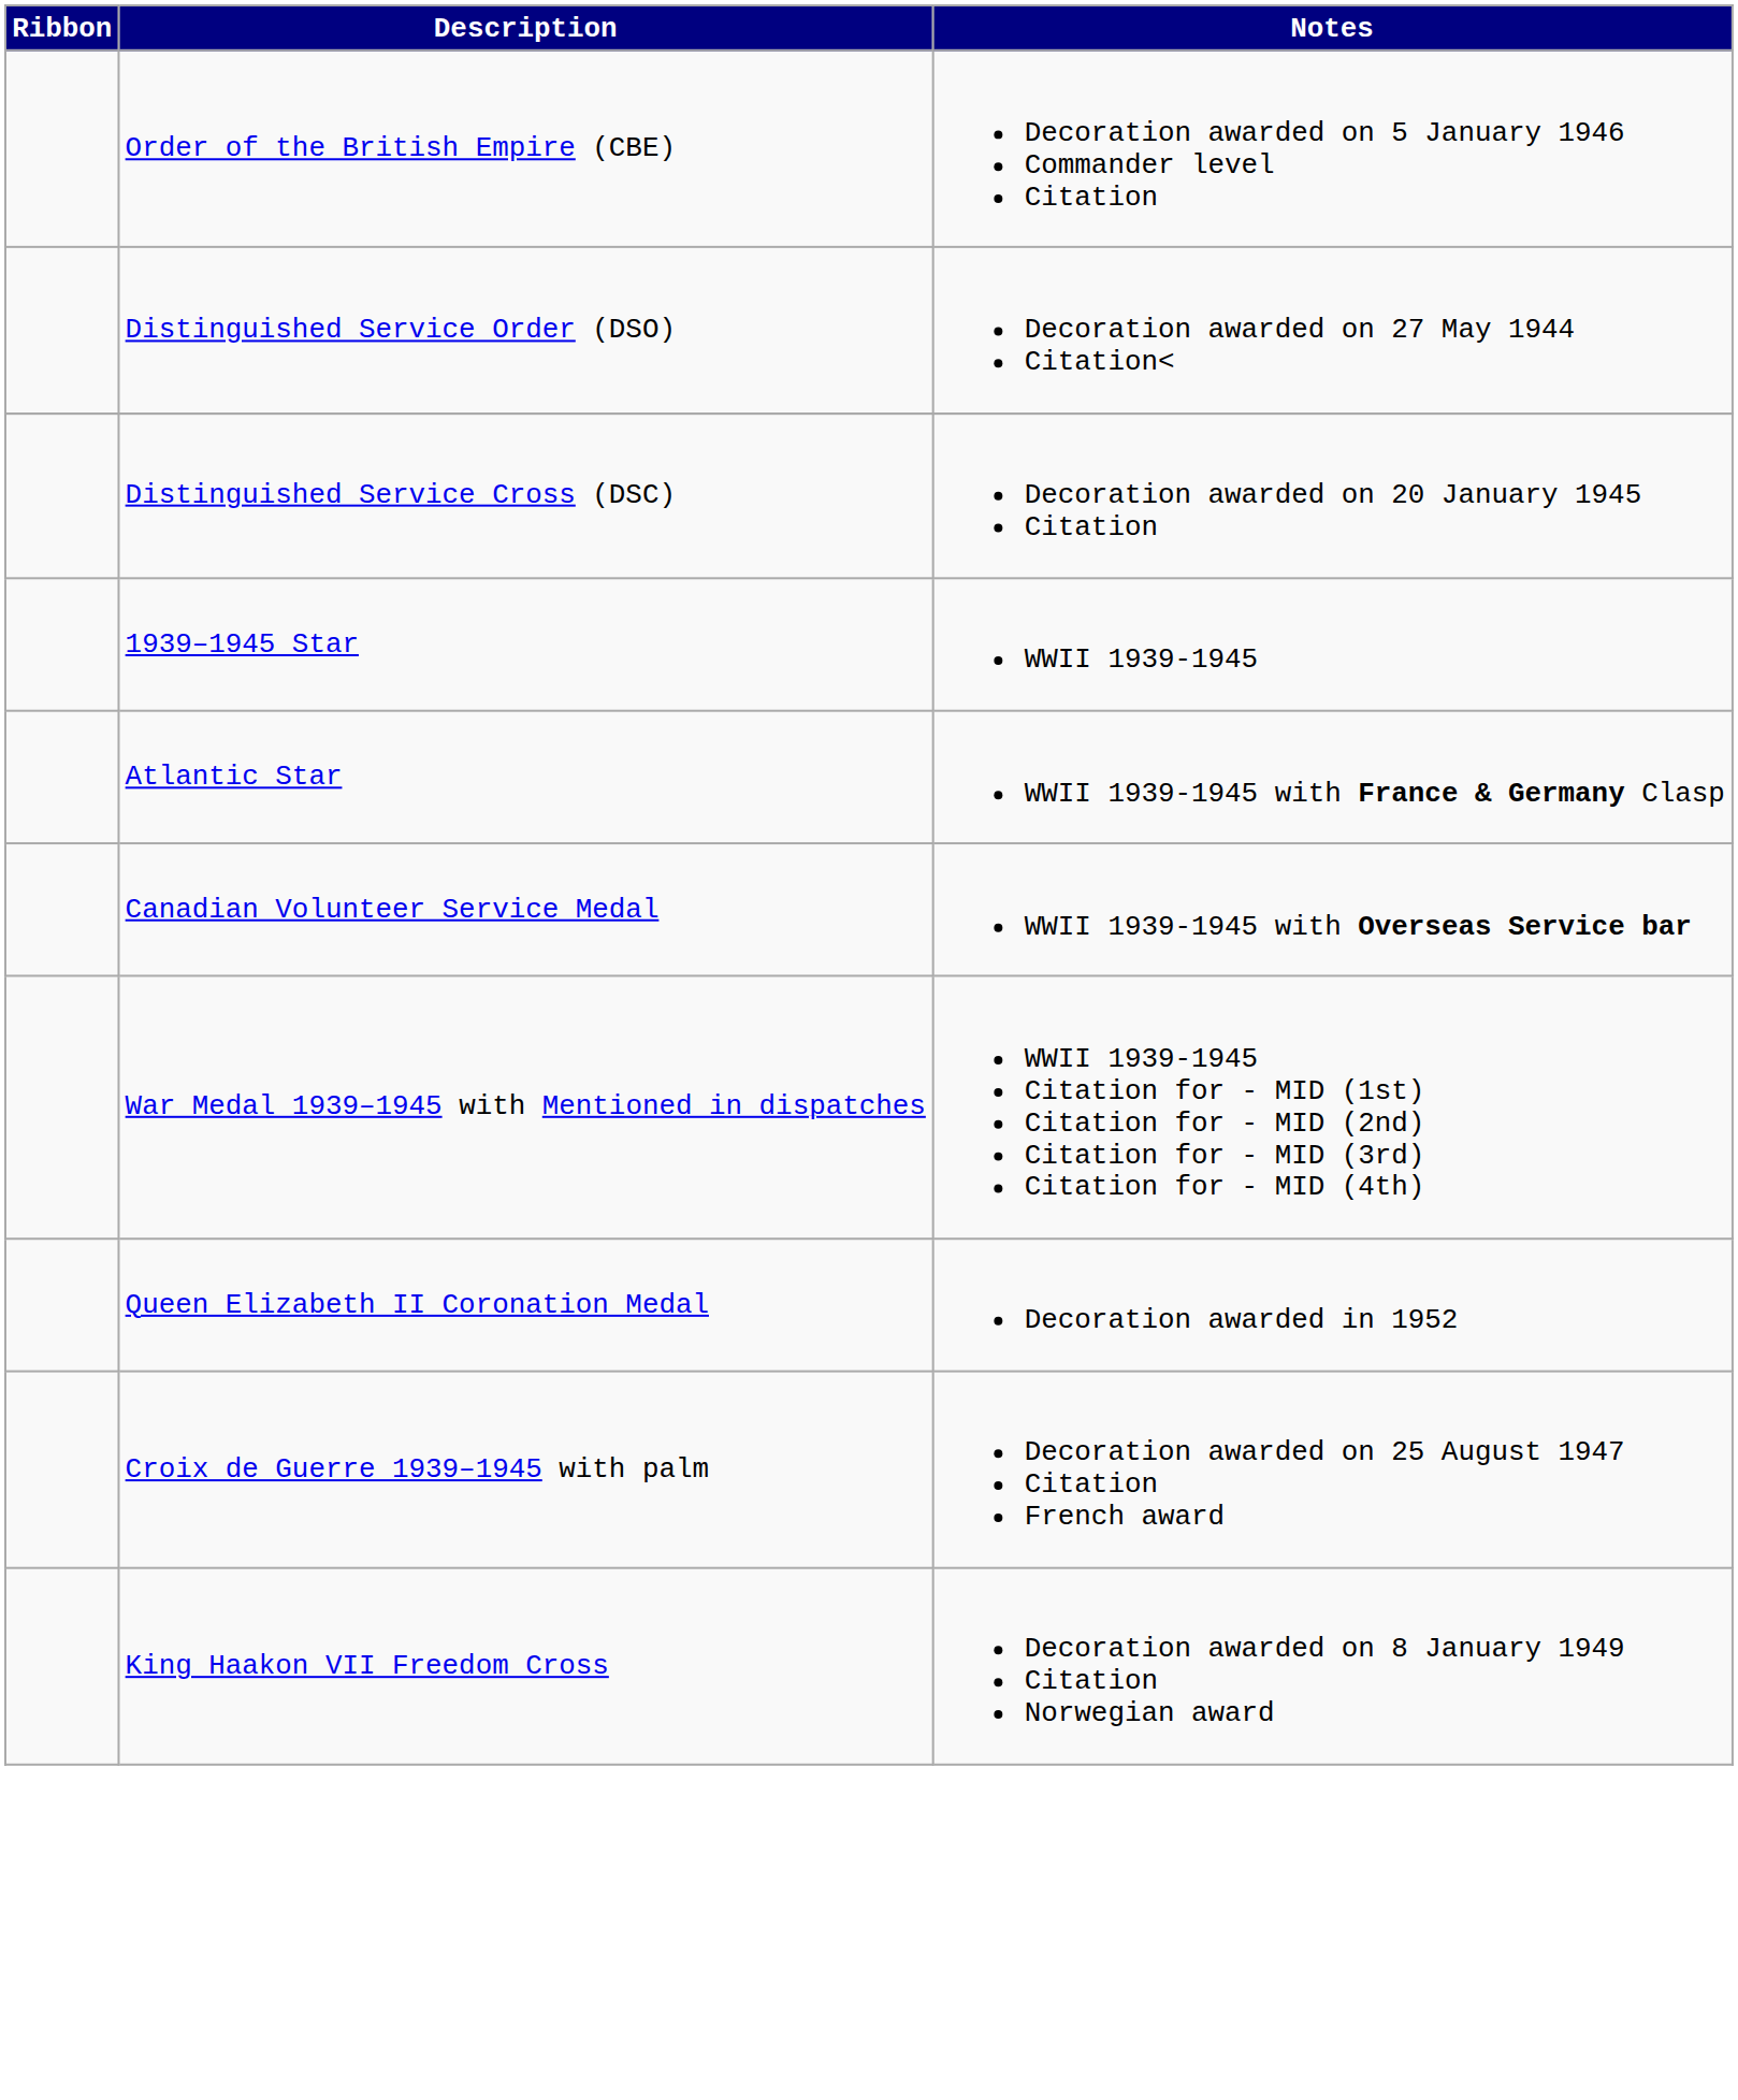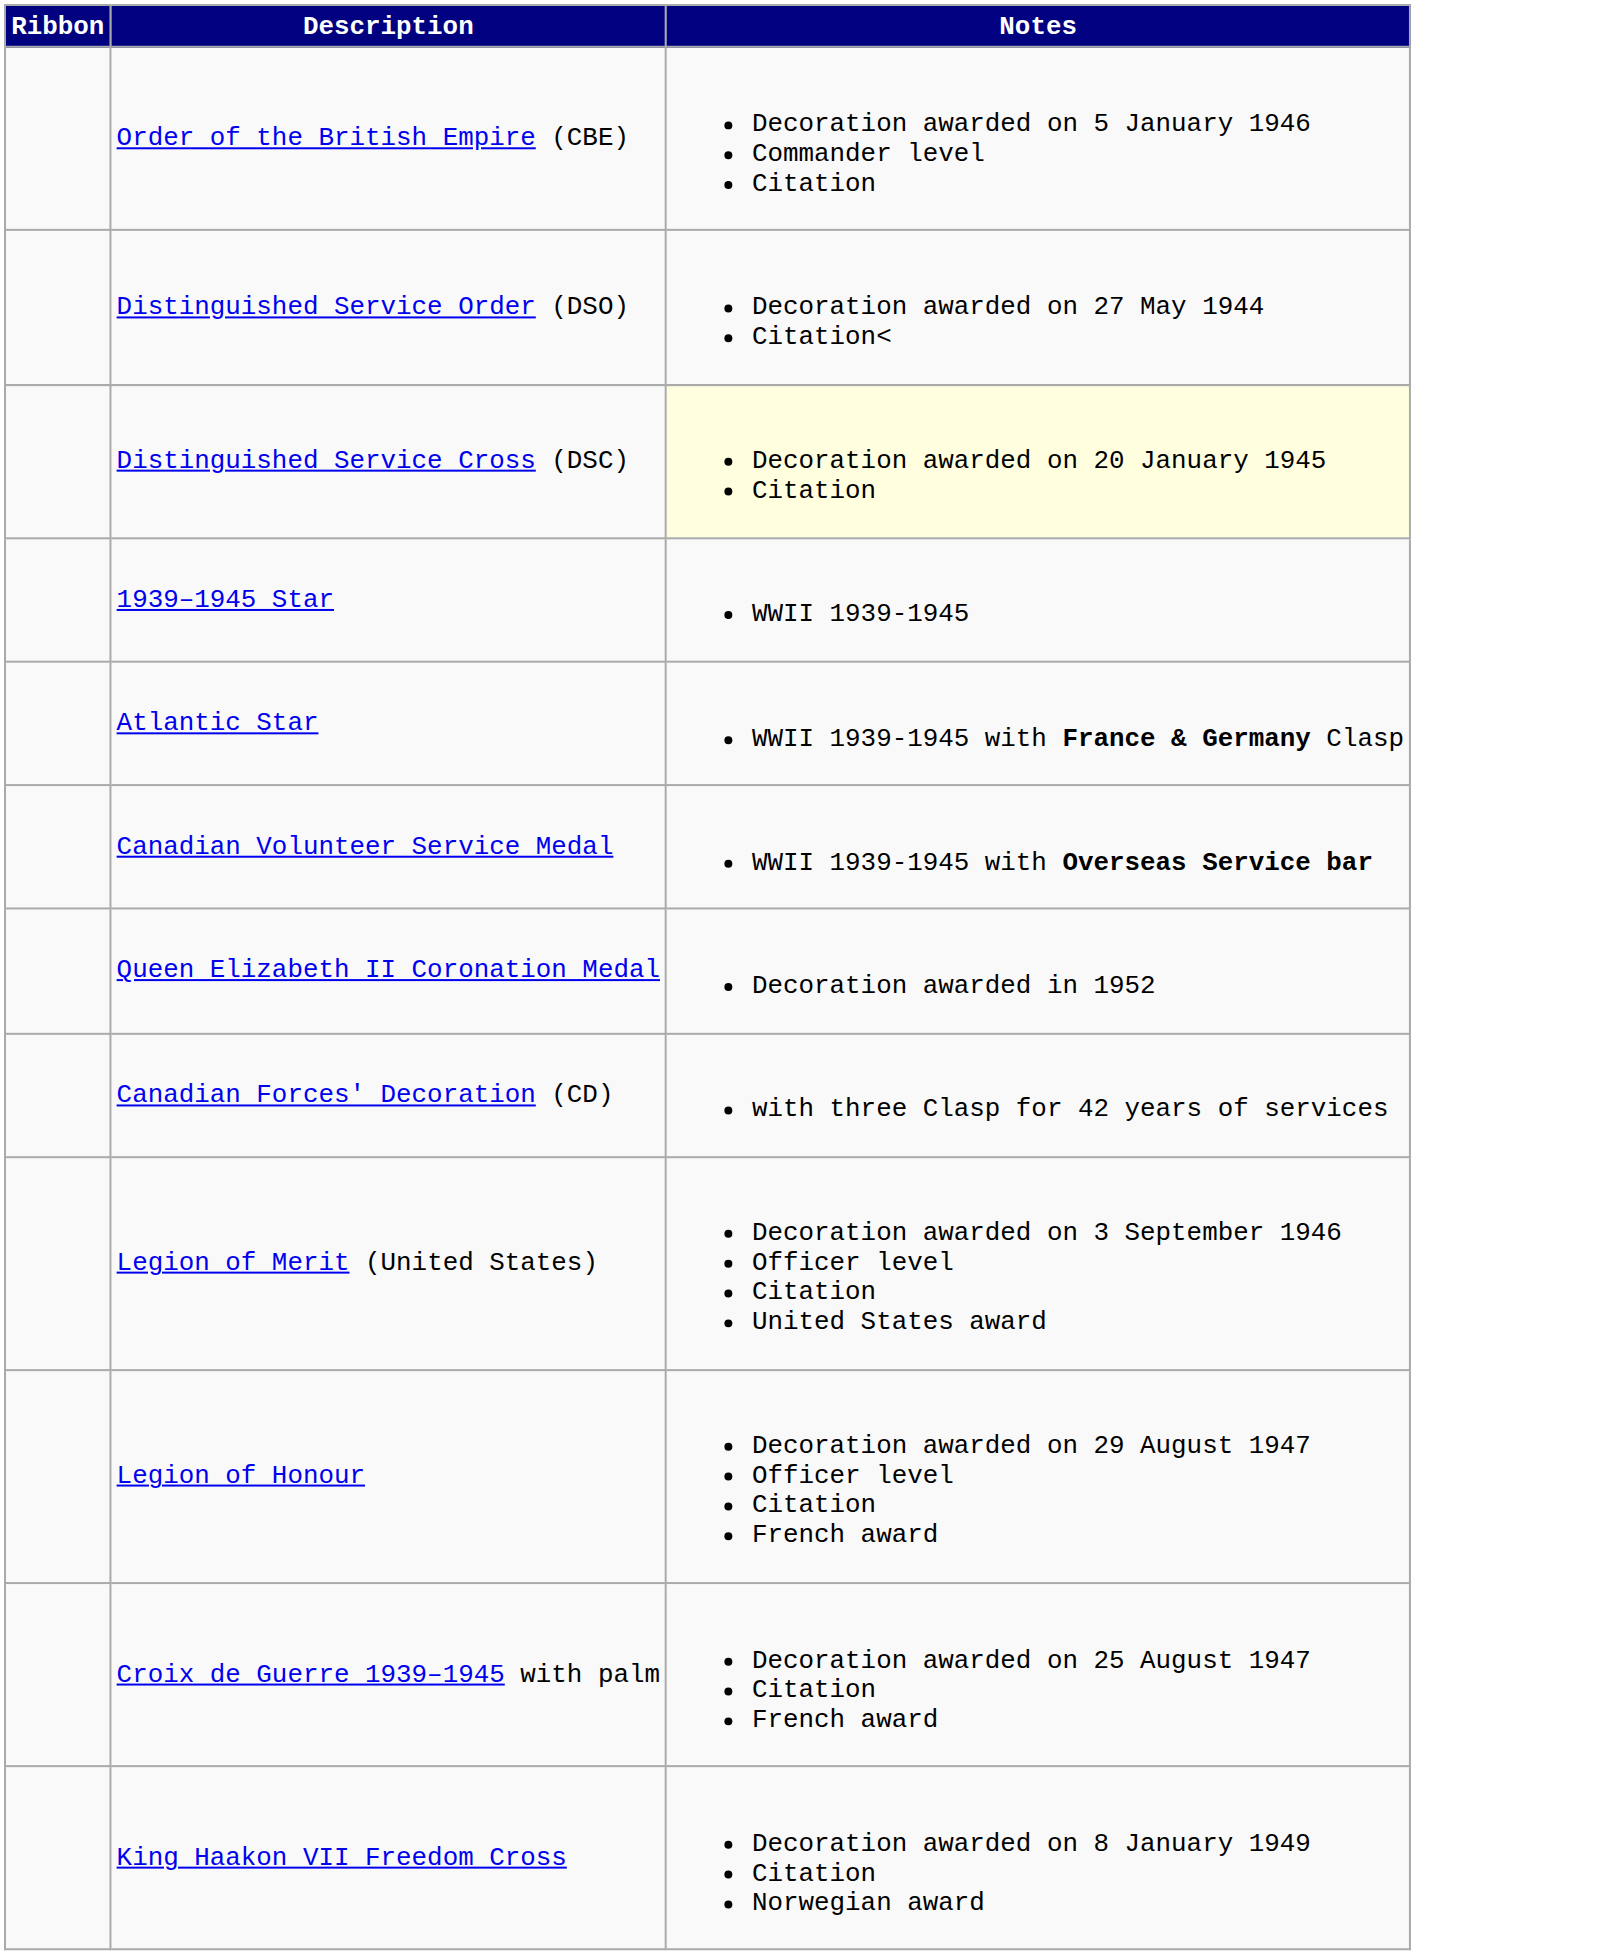 <table class="wikitable">
 <tr style="background:Navy;color:White" align="center">
 <td><strong>Ribbon</strong></td>
 <td><strong>Description</strong></td>
 <td><strong>Notes</strong></td>
 </tr>
 <tr>
 <td></td>
 <td><a href='#'>Order of the British Empire</a> (CBE)</td>
 <td><br><ul><li>Decoration awarded on 5 January 1946</li><li>Commander level</li><li>Citation</li></ul></td>
 </tr>
 <tr>
 <td></td>
 <td><a href='#'>Distinguished Service Order</a> (DSO)</td>
 <td><br><ul><li>Decoration awarded on 27 May 1944</li><li>Citation<</li></ul></td>
 </tr>
 <tr>
 </tr>
 <tr>
 <td></td>
 <td><a href='#'>Distinguished Service Cross</a> (DSC)</td>
-<td><br><ul><li>Decoration awarded on 20 January 1945</li><li>Citation</li></ul></td>
+<td style="background: lightyellow;"><br><ul><li>Decoration awarded on 20 January 1945</li><li>Citation</li></ul></td>
 </tr>
 <tr>
 <td></td>
 <td><a href='#'>1939–1945 Star</a></td>
 <td><br><ul><li>WWII 1939-1945</li></ul></td>
 </tr>
 <tr>
 <td></td>
 <td><a href='#'>Atlantic Star</a></td>
 <td><br><ul><li>WWII 1939-1945 with <strong>France & Germany </strong>Clasp</li></ul></td>
 </tr>
 <tr>
 <td></td>
 <td><a href='#'>Canadian Volunteer Service Medal</a></td>
 <td><br><ul><li>WWII 1939-1945 with <strong>Overseas Service bar</strong></li></ul></td>
 </tr>
 <tr>
 <td></td>
-<td><a href='#'>War Medal 1939–1945</a> with <a href='#'>Mentioned in dispatches</a></td>
-<td><br><ul><li>WWII 1939-1945</li><li>Citation for - MID (1st)</li><li>Citation for - MID (2nd)</li><li>Citation for - MID (3rd)</li><li>Citation for - MID (4th)</li></ul></td>
+<td><a href='#'>Queen Elizabeth II Coronation Medal</a></td>
+<td><br><ul><li>Decoration awarded in 1952</li></ul></td>
 </tr>
 <tr>
 <td></td>
-<td><a href='#'>Queen Elizabeth II Coronation Medal</a></td>
-<td><br><ul><li>Decoration awarded in 1952</li></ul></td>
+<td><a href='#'>Canadian Forces' Decoration</a> (CD)</td>
+<td><br><ul><li>with three Clasp for 42 years of services</li></ul></td>
+</tr>
+<tr>
+<td></td>
+<td><a href='#'>Legion of Merit</a> (United States)</td>
+<td><br><ul><li>Decoration awarded on 3 September 1946</li><li>Officer level</li><li>Citation</li><li> United States award</li></ul></td>
+</tr>
+<tr>
+<td></td>
+<td><a href='#'>Legion of Honour</a></td>
+<td><br><ul><li>Decoration awarded on 29 August 1947</li><li>Officer level</li><li>Citation</li><li> French award</li></ul></td>
 </tr>
 <tr>
 <td></td>
 <td><a href='#'>Croix de Guerre 1939–1945</a> with palm</td>
 <td><br><ul><li>Decoration awarded on 25 August 1947</li><li>Citation</li><li> French award</li></ul></td>
 </tr>
 <tr>
 <td></td>
 <td><a href='#'>King Haakon VII Freedom Cross</a></td>
 <td><br><ul><li>Decoration awarded on 8 January 1949</li><li>Citation</li><li> Norwegian award</li></ul></td>
 </tr>
 </table>
